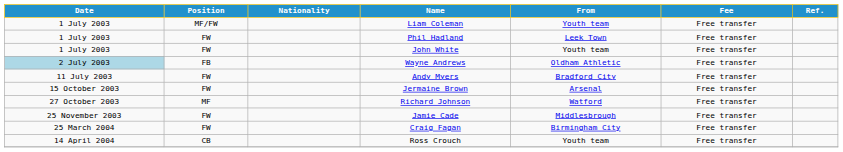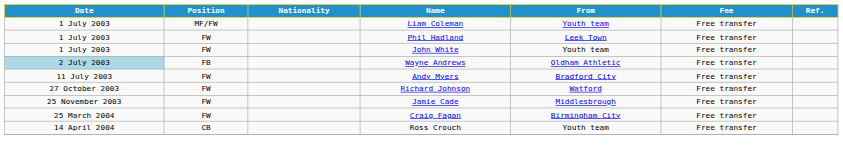 <table class="wikitable" style="text-align:center; font-size:90%; width:100%;">
 <tr>
 <th style="background:#2191CC; color:white; border:1px solid #F7C408; text-align:center;">Date</th>
 <th style="background:#2191CC; color:white; border:1px solid #F7C408; text-align:center;">Position</th>
 <th style="background:#2191CC; color:white; border:1px solid #F7C408; text-align:center;">Nationality</th>
 <th style="background:#2191CC; color:white; border:1px solid #F7C408; text-align:center;">Name</th>
 <th style="background:#2191CC; color:white; border:1px solid #F7C408; text-align:center;">From</th>
 <th style="background:#2191CC; color:white; border:1px solid #F7C408; text-align:center;">Fee</th>
 <th style="background:#2191CC; color:white; border:1px solid #F7C408; text-align:center;">Ref.</th>
 </tr>
 <tr>
 <td>1 July 2003</td>
 <td>MF/FW</td>
 <td></td>
 <td><a href='#'>Liam Coleman</a></td>
 <td><a href='#'>Youth team</a></td>
 <td>Free transfer</td>
 <td></td>
 </tr>
 <tr>
 <td>1 July 2003</td>
 <td>FW</td>
 <td></td>
 <td><a href='#'>Phil Hadland</a></td>
 <td> <a href='#'>Leek Town</a></td>
 <td>Free transfer</td>
 <td></td>
 </tr>
 <tr>
 <td>1 July 2003</td>
 <td>FW</td>
 <td></td>
 <td><a href='#'>John White</a></td>
 <td>Youth team</td>
 <td>Free transfer</td>
 <td></td>
 </tr>
 <tr>
 <td style="background: lightblue;">2 July 2003</td>
 <td>FB</td>
 <td></td>
 <td><a href='#'>Wayne Andrews</a></td>
 <td> <a href='#'>Oldham Athletic</a></td>
 <td>Free transfer</td>
 <td></td>
 </tr>
 <tr>
 <td>11 July 2003</td>
 <td>FW</td>
 <td></td>
 <td><a href='#'>Andy Myers</a></td>
 <td> <a href='#'>Bradford City</a></td>
 <td>Free transfer</td>
 <td></td>
 </tr>
 <tr>
-<td>15 October 2003</td>
+<td>27 October 2003</td>
 <td>FW</td>
-<td></td>
-<td><a href='#'>Jermaine Brown</a></td>
-<td> <a href='#'>Arsenal</a></td>
-<td>Free transfer</td>
-<td></td>
-</tr>
-<tr>
-<td>27 October 2003</td>
-<td>MF</td>
 <td></td>
 <td><a href='#'>Richard Johnson</a></td>
 <td> <a href='#'>Watford</a></td>
 <td>Free transfer</td>
 <td></td>
 </tr>
 <tr>
 <td>25 November 2003</td>
 <td>FW</td>
 <td></td>
 <td><a href='#'>Jamie Cade</a></td>
 <td> <a href='#'>Middlesbrough</a></td>
 <td>Free transfer</td>
 <td></td>
 </tr>
 <tr>
 <td>25 March 2004</td>
 <td>FW</td>
 <td></td>
 <td><a href='#'>Craig Fagan</a></td>
 <td> <a href='#'>Birmingham City</a></td>
 <td>Free transfer</td>
 <td></td>
 </tr>
 <tr>
 <td>14 April 2004</td>
 <td>CB</td>
 <td></td>
 <td>Ross Crouch</td>
 <td>Youth team</td>
 <td>Free transfer</td>
 <td></td>
 </tr>
 <tr>
 </tr>
 </table>
